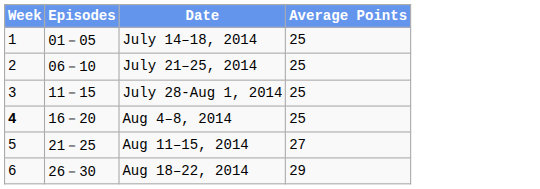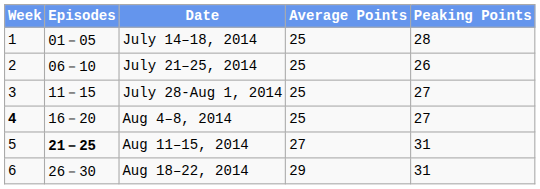 <table class="wikitable">
 <tr style="background:cornflowerblue; color:white" align="center">
 <td><strong>Week</strong></td>
 <td><strong>Episodes</strong></td>
 <td><strong>Date</strong></td>
 <td><strong>Average Points</strong></td>
+<td><strong>Peaking Points</strong></td>
 </tr>
 <tr>
 <td>1</td>
 <td>01－05</td>
 <td>July 14–18, 2014</td>
 <td>25</td>
+<td>28</td>
 </tr>
 <tr>
 <td>2</td>
 <td>06－10</td>
 <td>July 21–25, 2014</td>
 <td>25</td>
+<td>26</td>
 </tr>
 <tr>
 <td>3</td>
 <td>11－15</td>
 <td>July 28-Aug 1, 2014</td>
 <td>25</td>
+<td>27</td>
 </tr>
 <tr>
 <td><strong>4</strong></td>
 <td>16－20</td>
 <td>Aug 4–8, 2014</td>
 <td>25</td>
+<td>27</td>
 </tr>
 <tr>
 <td>5</td>
-<td>21－25</td>
+<td><strong>21－25</strong></td>
 <td>Aug 11–15, 2014</td>
 <td>27</td>
+<td>31</td>
 </tr>
 <tr>
 <td>6</td>
 <td>26－30</td>
 <td>Aug 18–22, 2014</td>
 <td>29</td>
+<td>31</td>
 </tr>
 </table>
